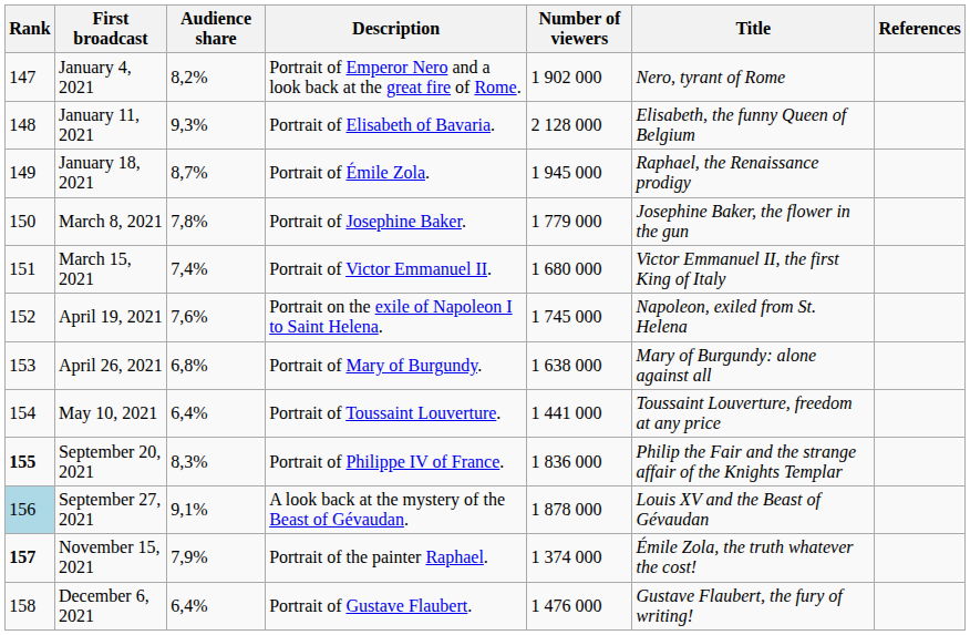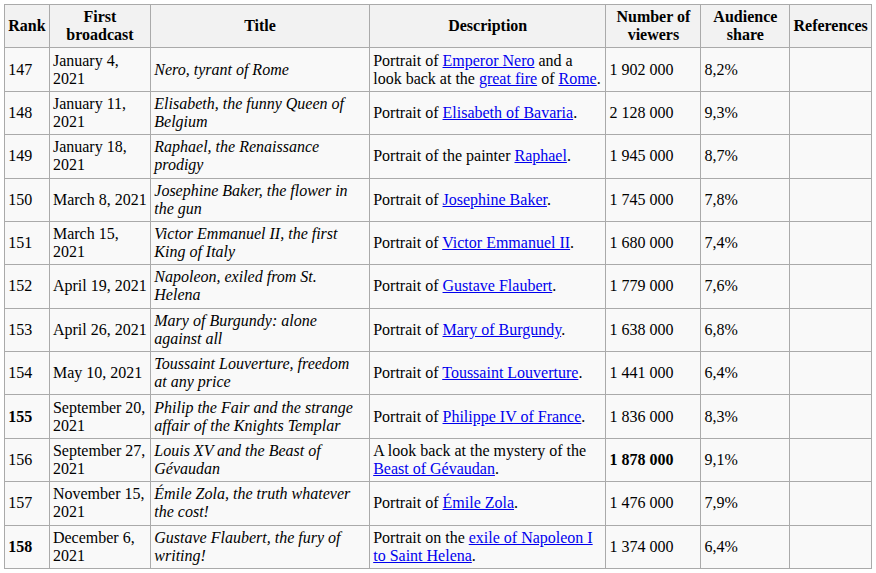 <table class="wikitable">
 <tr>
 <th>Rank</th>
 <th>First broadcast</th>
-<th>Audience share</th>
+<th>Title</th>
 <th>Description</th>
 <th>Number of viewers</th>
-<th>Title</th>
+<th>Audience share</th>
 <th>References</th>
 </tr>
 <tr>
 <td>147</td>
 <td>January 4, 2021</td>
-<td>8,2%</td>
+<td><em>Nero, tyrant of Rome</em></td>
 <td>Portrait of <a href='#'>Emperor Nero</a> and a look back at the <a href='#'>great fire</a> of <a href='#'>Rome</a>.</td>
 <td>1 902 000</td>
-<td><em>Nero, tyrant of Rome</em></td>
+<td>8,2%</td>
 <td></td>
 </tr>
 <tr>
 <td>148</td>
 <td>January 11, 2021</td>
-<td>9,3%</td>
+<td><em>Elisabeth, the funny Queen of Belgium</em></td>
 <td>Portrait of <a href='#'>Elisabeth of Bavaria</a>.</td>
 <td>2 128 000</td>
-<td><em>Elisabeth, the funny Queen of Belgium</em></td>
+<td>9,3%</td>
 <td></td>
 </tr>
 <tr>
 <td>149</td>
 <td>January 18, 2021</td>
+<td><em>Raphael, the Renaissance prodigy</em></td>
+<td>Portrait of the painter <a href='#'>Raphael</a>.</td>
+<td>1 945 000</td>
 <td>8,7%</td>
-<td>Portrait of <a href='#'>Émile Zola</a>.</td>
-<td>1 945 000</td>
-<td><em>Raphael, the Renaissance prodigy</em></td>
 <td></td>
 </tr>
 <tr>
 <td>150</td>
 <td>March 8, 2021</td>
+<td><em>Josephine Baker, the flower in the gun</em></td>
+<td>Portrait of <a href='#'>Josephine Baker</a>.</td>
+<td>1 745 000</td>
 <td>7,8%</td>
-<td>Portrait of <a href='#'>Josephine Baker</a>.</td>
-<td>1 779 000</td>
-<td><em>Josephine Baker, the flower in the gun</em></td>
 <td></td>
 </tr>
 <tr>
 <td>151</td>
 <td>March 15, 2021</td>
-<td>7,4%</td>
+<td><em>Victor</em> <em>Emmanuel II, the first King of Italy</em></td>
 <td>Portrait of <a href='#'>Victor Emmanuel II</a>.</td>
 <td>1 680 000</td>
-<td><em>Victor</em> <em>Emmanuel II, the first King of Italy</em></td>
+<td>7,4%</td>
 <td></td>
 </tr>
 <tr>
 <td>152</td>
 <td>April 19, 2021</td>
+<td><em>Napoleon, exiled from St. Helena</em></td>
+<td>Portrait of <a href='#'>Gustave Flaubert</a>.</td>
+<td>1 779 000</td>
 <td>7,6%</td>
-<td>Portrait on the <a href='#'>exile of Napoleon I to Saint Helena</a>.</td>
-<td>1 745 000</td>
-<td><em>Napoleon, exiled from St. Helena</em></td>
 <td></td>
 </tr>
 <tr>
 <td>153</td>
 <td>April 26, 2021</td>
-<td>6,8%</td>
+<td><em>Mary of Burgundy: alone against all</em></td>
 <td>Portrait of <a href='#'>Mary of Burgundy</a>.</td>
 <td>1 638 000</td>
-<td><em>Mary of Burgundy: alone against all</em></td>
+<td>6,8%</td>
 <td></td>
 </tr>
 <tr>
 <td>154</td>
 <td>May 10, 2021</td>
-<td>6,4%</td>
+<td><em>Toussaint Louverture, freedom at any price</em></td>
 <td>Portrait of <a href='#'>Toussaint Louverture</a>.</td>
 <td>1 441 000</td>
-<td><em>Toussaint Louverture, freedom at any price</em></td>
+<td>6,4%</td>
 <td></td>
 </tr>
 <tr>
 <td><strong>155</strong></td>
 <td>September 20, 2021</td>
-<td>8,3%</td>
+<td><em>Philip the Fair and the strange affair of the Knights Templar</em></td>
 <td>Portrait of <a href='#'>Philippe IV of France</a>.</td>
 <td>1 836 000</td>
-<td><em>Philip the Fair and the strange affair of the Knights Templar</em></td>
+<td>8,3%</td>
 <td></td>
 </tr>
 <tr>
-<td style="background: lightblue;">156</td>
+<td>156</td>
 <td>September 27, 2021</td>
+<td><em>Louis XV and the Beast of Gévaudan</em></td>
+<td>A look back at the mystery of the <a href='#'>Beast of Gévaudan</a>.</td>
+<td><strong>1 878 000</strong></td>
 <td>9,1%</td>
-<td>A look back at the mystery of the <a href='#'>Beast of Gévaudan</a>.</td>
-<td>1 878 000</td>
-<td><em>Louis XV and the Beast of Gévaudan</em></td>
 <td></td>
 </tr>
 <tr>
-<td><strong>157</strong></td>
+<td>157</td>
 <td>November 15, 2021</td>
+<td><em>Émile Zola, the truth whatever the cost!</em></td>
+<td>Portrait of <a href='#'>Émile Zola</a>.</td>
+<td>1 476 000</td>
 <td>7,9%</td>
-<td>Portrait of the painter <a href='#'>Raphael</a>.</td>
-<td>1 374 000</td>
-<td><em>Émile Zola, the truth whatever the cost!</em></td>
 <td></td>
 </tr>
 <tr>
-<td>158</td>
+<td><strong>158</strong></td>
 <td>December 6, 2021</td>
+<td><em>Gustave Flaubert, the fury of writing!</em></td>
+<td>Portrait on the <a href='#'>exile of Napoleon I to Saint Helena</a>.</td>
+<td>1 374 000</td>
 <td>6,4%</td>
-<td>Portrait of <a href='#'>Gustave Flaubert</a>.</td>
-<td>1 476 000</td>
-<td><em>Gustave Flaubert, the fury of writing!</em></td>
 <td></td>
 </tr>
 </table>
